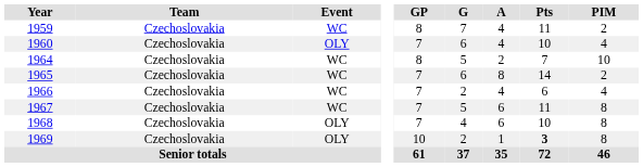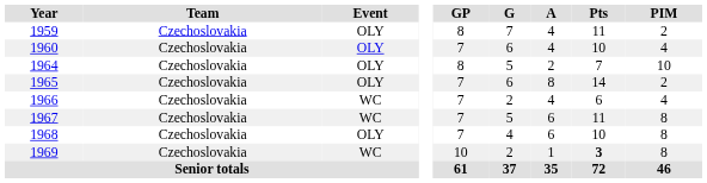 <table border="0" cellpadding="1" cellspacing="0" style="text-align:center; width:50em">
 <tr ALIGN="center" bgcolor="#e0e0e0">
 <th>Year</th>
 <th>Team</th>
 <th>Event</th>
 <th rowspan="99" bgcolor="#ffffff"> </th>
 <th>GP</th>
 <th>G</th>
 <th>A</th>
 <th>Pts</th>
 <th>PIM</th>
 </tr>
 <tr>
 <td><a href='#'>1959</a></td>
 <td><a href='#'>Czechoslovakia</a></td>
-<td><a href='#'>WC</a></td>
+<td>OLY</td>
 <td>8</td>
 <td>7</td>
 <td>4</td>
 <td>11</td>
 <td>2</td>
 </tr>
 <tr bgcolor="#f0f0f0">
 <td><a href='#'>1960</a></td>
 <td>Czechoslovakia</td>
 <td><a href='#'>OLY</a></td>
 <td>7</td>
 <td>6</td>
 <td>4</td>
 <td>10</td>
 <td>4</td>
 </tr>
 <tr>
 <td><a href='#'>1964</a></td>
 <td>Czechoslovakia</td>
-<td>WC</td>
+<td>OLY</td>
 <td>8</td>
 <td>5</td>
 <td>2</td>
 <td>7</td>
 <td>10</td>
 </tr>
 <tr bgcolor="#f0f0f0">
 <td><a href='#'>1965</a></td>
 <td>Czechoslovakia</td>
-<td>WC</td>
+<td>OLY</td>
 <td>7</td>
 <td>6</td>
 <td>8</td>
 <td>14</td>
 <td>2</td>
 </tr>
 <tr>
 <td><a href='#'>1966</a></td>
 <td>Czechoslovakia</td>
 <td>WC</td>
 <td>7</td>
 <td>2</td>
 <td>4</td>
 <td>6</td>
 <td>4</td>
 </tr>
 <tr bgcolor="#f0f0f0">
 <td><a href='#'>1967</a></td>
 <td>Czechoslovakia</td>
 <td>WC</td>
 <td>7</td>
 <td>5</td>
 <td>6</td>
 <td>11</td>
 <td>8</td>
 </tr>
 <tr>
 <td><a href='#'>1968</a></td>
 <td>Czechoslovakia</td>
 <td>OLY</td>
 <td>7</td>
 <td>4</td>
 <td>6</td>
 <td>10</td>
 <td>8</td>
 </tr>
 <tr bgcolor="#f0f0f0">
 <td><a href='#'>1969</a></td>
 <td>Czechoslovakia</td>
-<td>OLY</td>
+<td>WC</td>
 <td>10</td>
 <td>2</td>
 <td>1</td>
 <td><strong>3</strong></td>
 <td>8</td>
 </tr>
 <tr bgcolor="#e0e0e0">
 <th colspan=3>Senior totals</th>
 <th>61</th>
 <th>37</th>
 <th>35</th>
 <th>72</th>
 <th>46</th>
 </tr>
 </table>
